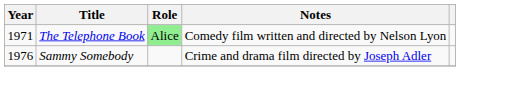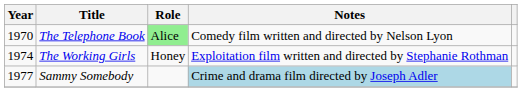 <table class="wikitable sortable">
 <tr>
 <th>Year</th>
 <th>Title</th>
 <th>Role</th>
 <th class="unsortable">Notes</th>
 <th class="unsortable"></th>
 </tr>
 <tr>
-<td>1971</td>
+<td>1970</td>
 <td><em><a href='#'>The Telephone Book</a></em></td>
 <td style="background: lightgreen;">Alice</td>
 <td>Comedy film written and directed by Nelson Lyon</td>
 <td></td>
 </tr>
 <tr>
-<td>1976</td>
+<td>1974</td>
+<td><em><a href='#'>The Working Girls</a></em></td>
+<td>Honey</td>
+<td><a href='#'>Exploitation film</a> written and directed by <a href='#'>Stephanie Rothman</a></td>
+<td></td>
+</tr>
+<tr>
+<td>1977</td>
 <td><em>Sammy Somebody</em></td>
 <td></td>
-<td>Crime and drama film directed by <a href='#'>Joseph Adler</a></td>
+<td style="background: lightblue;">Crime and drama film directed by <a href='#'>Joseph Adler</a></td>
 <td></td>
 </tr>
 <tr>
 </tr>
 </table>
